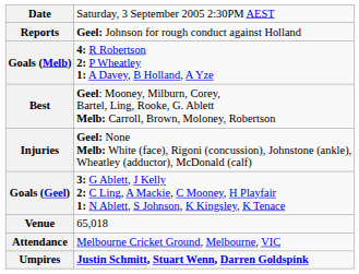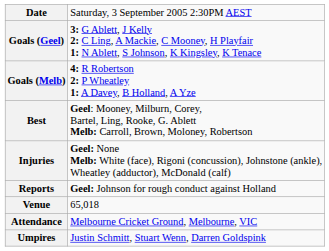 <table class="wikitable" style="margin:1em auto;">
 <tr>
 <th>Date</th>
 <td>Saturday, 3 September 2005 2:30PM <a href='#'>AEST</a></td>
 </tr>
 <tr>
-<th>Reports</th>
-<td><strong>Geel:</strong> Johnson for rough conduct against Holland</td>
+<th>Goals (<a href='#'>Geel</a>)</th>
+<td><strong>3:</strong> <a href='#'>G Ablett</a>, <a href='#'>J Kelly</a><br><strong>2:</strong> <a href='#'>C Ling</a>, <a href='#'>A Mackie</a>, <a href='#'>C Mooney</a>, <a href='#'>H Playfair</a><br><strong>1:</strong> <a href='#'>N Ablett</a>, <a href='#'>S Johnson</a>, <a href='#'>K Kingsley</a>, <a href='#'>K Tenace</a></td>
 </tr>
 <tr>
 <th>Goals (<a href='#'>Melb</a>)</th>
 <td><strong>4:</strong> <a href='#'>R Robertson</a><br><strong>2:</strong> <a href='#'>P Wheatley</a><br><strong>1:</strong> <a href='#'>A Davey</a>, <a href='#'>B Holland</a>, <a href='#'>A Yze</a></td>
 </tr>
 <tr>
 <th>Best</th>
 <td><strong>Geel</strong>: Mooney, Milburn, Corey,<br>Bartel, Ling, Rooke, G. Ablett<br><strong>Melb:</strong> Carroll, Brown, Moloney, Robertson</td>
 </tr>
 <tr>
 <th>Injuries</th>
 <td><strong>Geel:</strong> None<br><strong>Melb:</strong> White (face), Rigoni (concussion), Johnstone (ankle),<br>Wheatley (adductor), McDonald (calf)</td>
 </tr>
 <tr>
-<th>Goals (<a href='#'>Geel</a>)</th>
-<td><strong>3:</strong> <a href='#'>G Ablett</a>, <a href='#'>J Kelly</a><br><strong>2:</strong> <a href='#'>C Ling</a>, <a href='#'>A Mackie</a>, <a href='#'>C Mooney</a>, <a href='#'>H Playfair</a><br><strong>1:</strong> <a href='#'>N Ablett</a>, <a href='#'>S Johnson</a>, <a href='#'>K Kingsley</a>, <a href='#'>K Tenace</a></td>
+<th>Reports</th>
+<td><strong>Geel:</strong> Johnson for rough conduct against Holland</td>
 </tr>
 <tr>
 <th>Venue</th>
 <td>65,018</td>
 </tr>
 <tr>
 <th>Attendance</th>
 <td><a href='#'>Melbourne Cricket Ground</a>, <a href='#'>Melbourne</a>, <a href='#'>VIC</a></td>
 </tr>
 <tr>
 <th>Umpires</th>
-<td><strong><a href='#'>Justin Schmitt</a>, <a href='#'>Stuart Wenn</a>, <a href='#'>Darren Goldspink</a></strong></td>
+<td><a href='#'>Justin Schmitt</a>, <a href='#'>Stuart Wenn</a>, <a href='#'>Darren Goldspink</a></td>
 </tr>
 </table>
